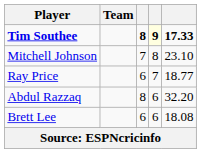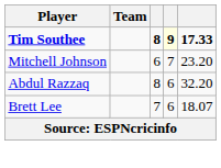 <table class="wikitable sortable" style="text-align:center">
 <tr>
 <th class="unsortable">Player</th>
 <th>Team</th>
 <th></th>
 <th></th>
 <th></th>
 </tr>
 <tr>
 <td style="text-align:left"><strong><a href='#'>Tim Southee</a></strong></td>
 <td style="text-align:left"><strong></strong></td>
 <td><strong>8</strong></td>
 <td style="background: lightyellow;"><strong>9</strong></td>
 <td><strong>17.33</strong></td>
 </tr>
 <tr>
 <td style="text-align:left"><a href='#'>Mitchell Johnson</a></td>
 <td style="text-align:left"></td>
-<td>7</td>
-<td>8</td>
-<td>23.10</td>
-</tr>
-<tr>
-<td style="text-align:left"><a href='#'>Ray Price</a></td>
-<td style="text-align:left"></td>
 <td>6</td>
 <td>7</td>
-<td>18.77</td>
+<td>23.20</td>
 </tr>
 <tr>
 <td style="text-align:left"><a href='#'>Abdul Razzaq</a></td>
 <td style="text-align:left"></td>
 <td>8</td>
 <td>6</td>
 <td>32.20</td>
 </tr>
 <tr>
 <td style="text-align:left"><a href='#'>Brett Lee</a></td>
 <td style="text-align:left"></td>
+<td>7</td>
 <td>6</td>
-<td>6</td>
-<td>18.08</td>
+<td>18.07</td>
 </tr>
 <tr>
 <th colspan=5>Source: ESPNcricinfo </th>
 </tr>
 </table>
